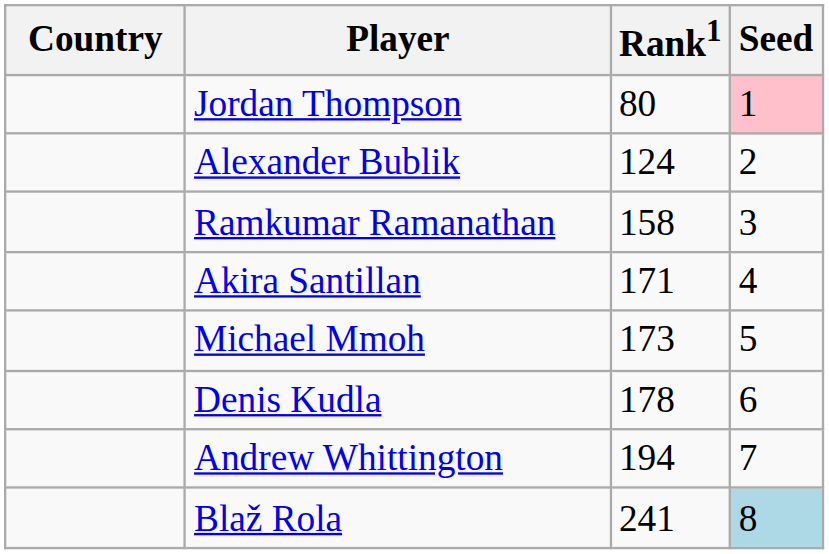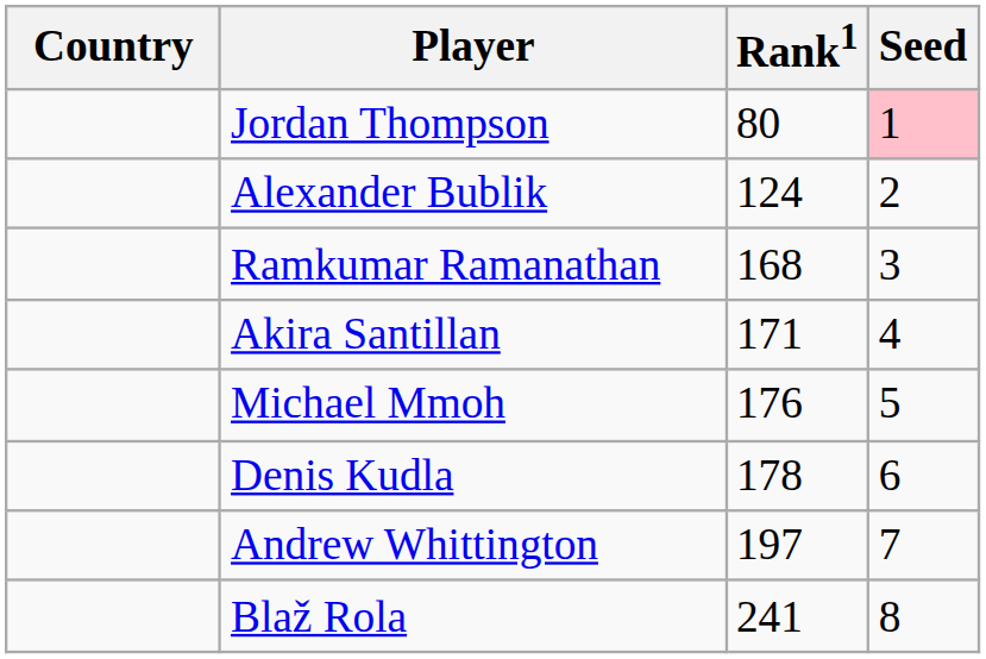 <table class="sortable wikitable">
 <tr>
 <th width="70">Country</th>
 <th width="175">Player</th>
 <th>Rank<sup>1</sup></th>
 <th>Seed</th>
 </tr>
 <tr>
 <td></td>
 <td><a href='#'>Jordan Thompson</a></td>
 <td>80</td>
 <td style="background: pink;">1</td>
 </tr>
 <tr>
 <td></td>
 <td><a href='#'>Alexander Bublik</a></td>
 <td>124</td>
 <td>2</td>
 </tr>
 <tr>
 <td></td>
 <td><a href='#'>Ramkumar Ramanathan</a></td>
-<td>158</td>
+<td>168</td>
 <td>3</td>
 </tr>
 <tr>
 <td></td>
 <td><a href='#'>Akira Santillan</a></td>
 <td>171</td>
 <td>4</td>
 </tr>
 <tr>
 <td></td>
 <td><a href='#'>Michael Mmoh</a></td>
-<td>173</td>
+<td>176</td>
 <td>5</td>
 </tr>
 <tr>
 <td></td>
 <td><a href='#'>Denis Kudla</a></td>
 <td>178</td>
 <td>6</td>
 </tr>
 <tr>
 <td></td>
 <td><a href='#'>Andrew Whittington</a></td>
-<td>194</td>
+<td>197</td>
 <td>7</td>
 </tr>
 <tr>
 <td></td>
 <td><a href='#'>Blaž Rola</a></td>
 <td>241</td>
-<td style="background: lightblue;">8</td>
+<td>8</td>
 </tr>
 </table>
